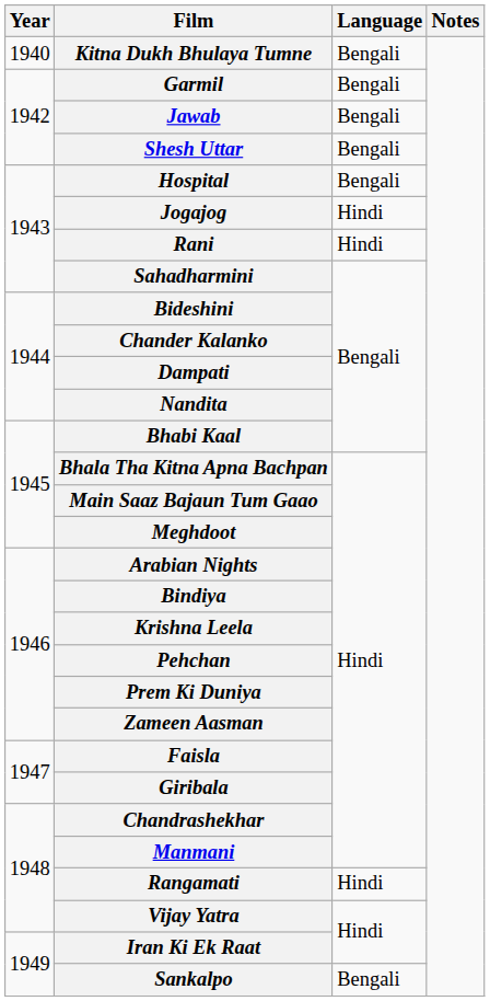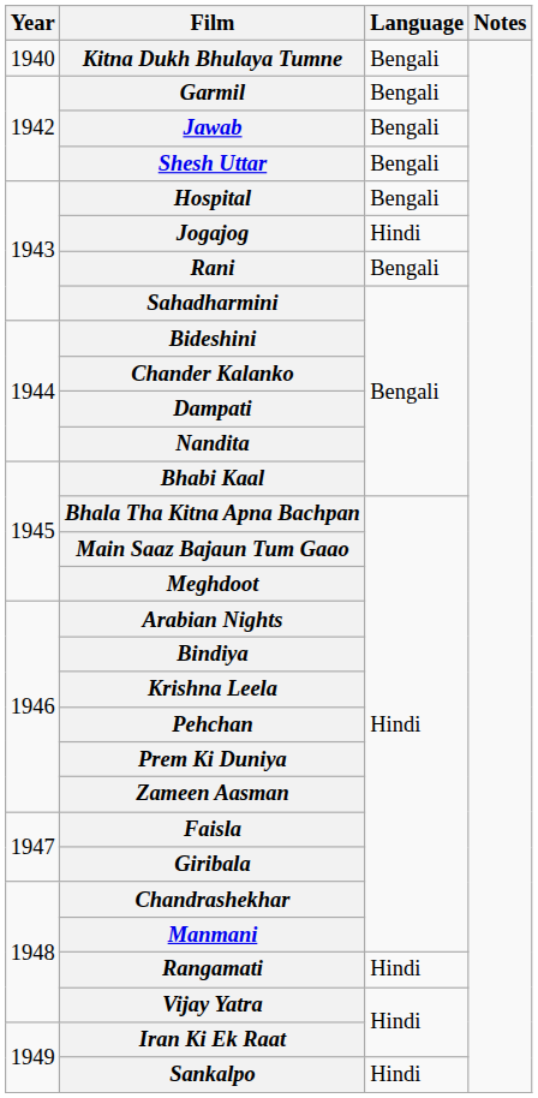 <table class="wikitable sortable">
 <tr>
 <th>Year</th>
 <th>Film</th>
 <th>Language</th>
 <th>Notes</th>
 </tr>
 <tr>
 <td>1940</td>
 <th><em>Kitna Dukh Bhulaya Tumne</em></th>
 <td>Bengali</td>
 <td rowspan=30></td>
 </tr>
 <tr>
 <td rowspan=3>1942</td>
 <th><em>Garmil</em></th>
 <td>Bengali</td>
 </tr>
 <tr>
 <th><em><a href='#'>Jawab</a></em></th>
 <td>Bengali</td>
 </tr>
 <tr>
 <th><em><a href='#'>Shesh Uttar</a></em></th>
 <td>Bengali</td>
 </tr>
 <tr>
 <td rowspan=4>1943</td>
 <th><em>Hospital</em></th>
 <td>Bengali</td>
 </tr>
 <tr>
 <th><em>Jogajog</em></th>
 <td>Hindi</td>
 </tr>
 <tr>
 <th><em>Rani</em></th>
-<td>Hindi</td>
+<td>Bengali</td>
 </tr>
 <tr>
 <th><em>Sahadharmini</em></th>
 <td rowspan=6>Bengali</td>
 </tr>
 <tr>
 <td rowspan=4>1944</td>
 <th><em>Bideshini</em></th>
 </tr>
 <tr>
 <th><em>Chander Kalanko</em></th>
 </tr>
 <tr>
 <th><em>Dampati</em></th>
 </tr>
 <tr>
 <th><em>Nandita</em></th>
 </tr>
 <tr>
 <td rowspan=4>1945</td>
 <th><em>Bhabi Kaal</em></th>
 </tr>
 <tr>
 <th><em>Bhala Tha Kitna Apna Bachpan</em></th>
 <td rowspan=13>Hindi</td>
 </tr>
 <tr>
 <th><em>Main Saaz Bajaun Tum Gaao</em></th>
 </tr>
 <tr>
 <th><em>Meghdoot</em></th>
 </tr>
 <tr>
 <td rowspan=6>1946</td>
 <th><em>Arabian Nights</em></th>
 </tr>
 <tr>
 <th><em>Bindiya</em></th>
 </tr>
 <tr>
 <th><em>Krishna Leela</em></th>
 </tr>
 <tr>
 <th><em>Pehchan</em></th>
 </tr>
 <tr>
 <th><em>Prem Ki Duniya</em></th>
 </tr>
 <tr>
 <th><em>Zameen Aasman</em></th>
 </tr>
 <tr>
 <td rowspan=2>1947</td>
 <th><em>Faisla</em></th>
 </tr>
 <tr>
 <th><em>Giribala</em></th>
 </tr>
 <tr>
 <td rowspan=4>1948</td>
 <th><em>Chandrashekhar</em></th>
 </tr>
 <tr>
 <th><em><a href='#'>Manmani</a></em></th>
 </tr>
 <tr>
 <th><em>Rangamati</em></th>
 <td>Hindi</td>
 </tr>
 <tr>
 <th><em>Vijay Yatra</em></th>
 <td rowspan=2>Hindi</td>
 </tr>
 <tr>
 <td rowspan=2>1949</td>
 <th><em>Iran Ki Ek Raat</em></th>
 </tr>
 <tr>
 <th><em>Sankalpo</em></th>
-<td>Bengali</td>
+<td>Hindi</td>
 </tr>
 <tr>
 </tr>
 </table>
